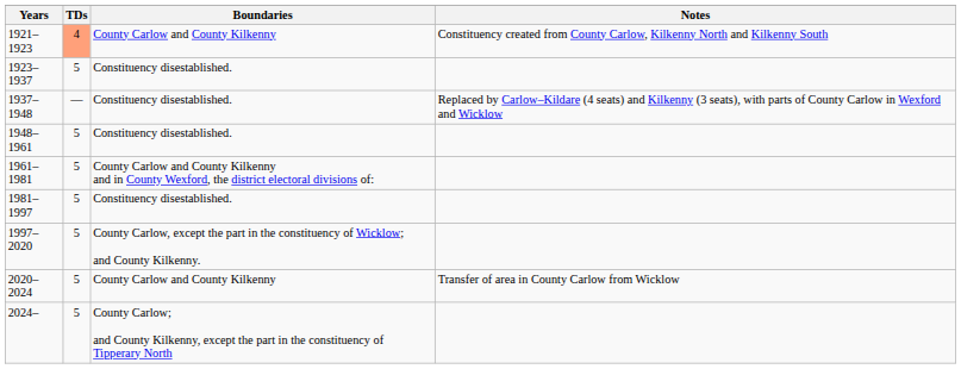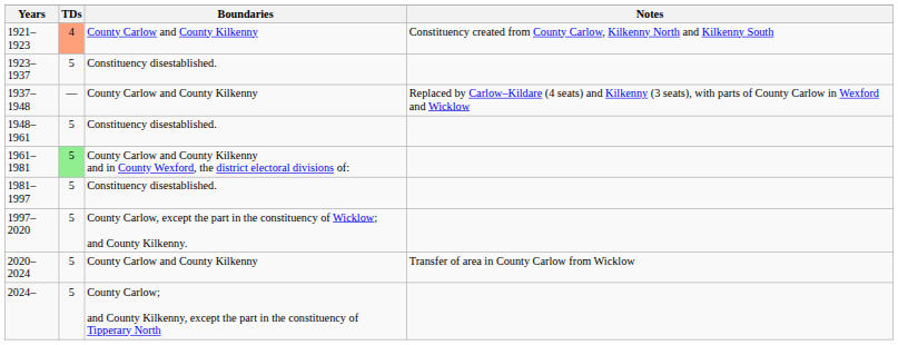 <table class="wikitable">
 <tr bgcolor="green">
 </tr>
 <tr>
 <th>Years</th>
 <th>TDs</th>
 <th>Boundaries</th>
 <th>Notes</th>
 </tr>
 <tr valign="top">
 <td><span>1921–1923</span></td>
 <td align="center" style="background: lightsalmon;">4</td>
 <td><a href='#'>County Carlow</a> and <a href='#'>County Kilkenny</a></td>
 <td>Constituency created from <a href='#'>County Carlow</a>, <a href='#'>Kilkenny North</a> and <a href='#'>Kilkenny South</a></td>
 </tr>
 <tr valign="top">
 <td><span>1923–1937</span></td>
 <td align="center">5</td>
 <td>Constituency disestablished.</td>
 <td></td>
 </tr>
 <tr valign="top">
 <td><span>1937–1948</span></td>
 <td align="center">—</td>
-<td>Constituency disestablished.</td>
+<td>County Carlow and County Kilkenny</td>
 <td>Replaced by <a href='#'>Carlow–Kildare</a> (4 seats) and <a href='#'>Kilkenny</a> (3 seats), with parts of County Carlow in <a href='#'>Wexford</a> and <a href='#'>Wicklow</a></td>
 </tr>
 <tr valign="top">
 <td><span>1948–1961</span></td>
 <td align="center">5</td>
 <td>Constituency disestablished.</td>
 <td></td>
 </tr>
 <tr valign="top">
 <td><span>1961–1981</span></td>
-<td align="center">5</td>
+<td align="center" style="background: lightgreen;">5</td>
 <td>County Carlow and County Kilkenny<br>and in <a href='#'>County Wexford</a>, the <a href='#'>district electoral divisions</a> of:<br></td>
 <td></td>
 </tr>
 <tr valign="top">
 <td><span>1981–1997</span></td>
 <td align="center">5</td>
 <td>Constituency disestablished.</td>
 <td></td>
 </tr>
 <tr valign="top">
 <td><span>1997–2020</span></td>
 <td align="center">5</td>
 <td>County Carlow, except the part in the constituency of <a href='#'>Wicklow</a>;<br><br>and County Kilkenny.</td>
 <td></td>
 </tr>
 <tr valign="top">
 <td><span>2020–2024</span></td>
 <td align="center">5</td>
 <td>County Carlow and County Kilkenny</td>
 <td>Transfer of area in County Carlow from Wicklow</td>
 </tr>
 <tr valign="top">
 <td><span>2024–</span></td>
 <td align="center">5</td>
 <td>County Carlow;<br><br>and County Kilkenny, except the part in the constituency of <a href='#'>Tipperary North</a></td>
 <td></td>
 </tr>
 </table>
